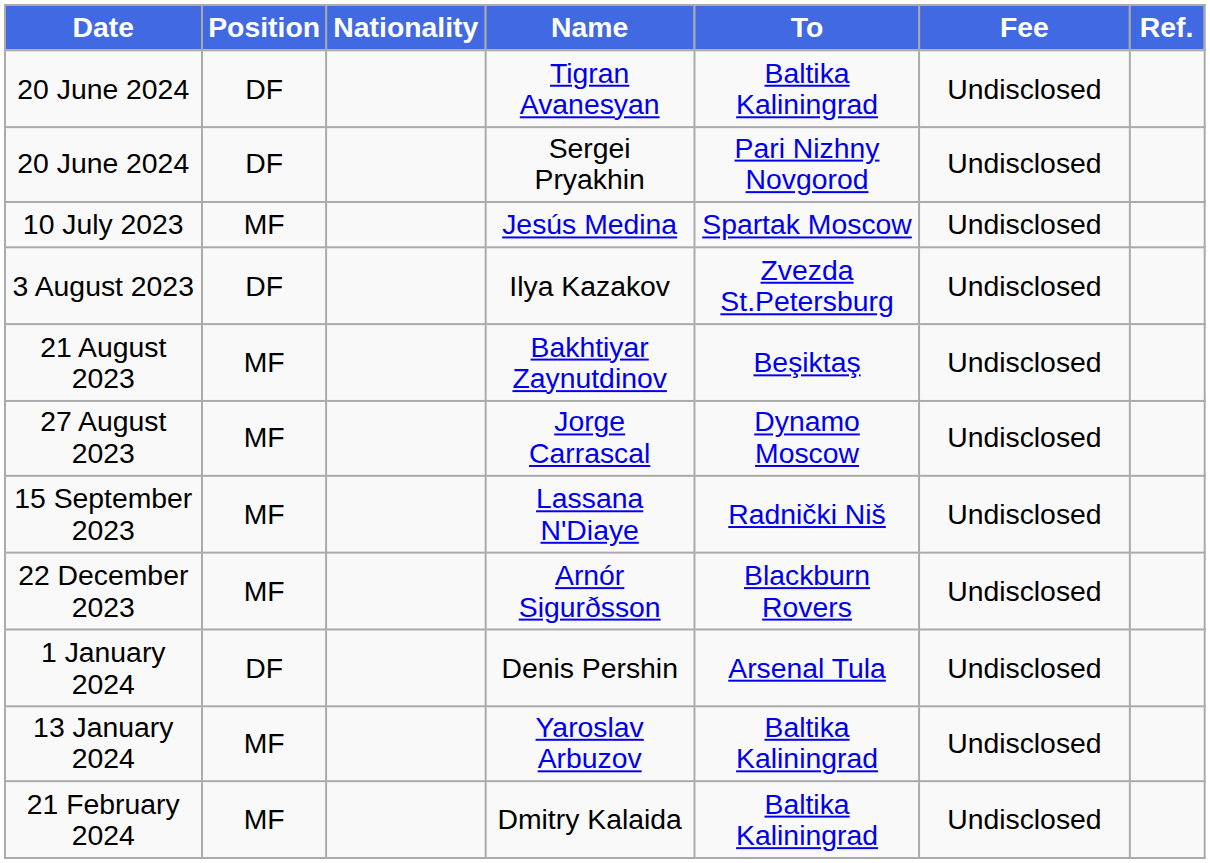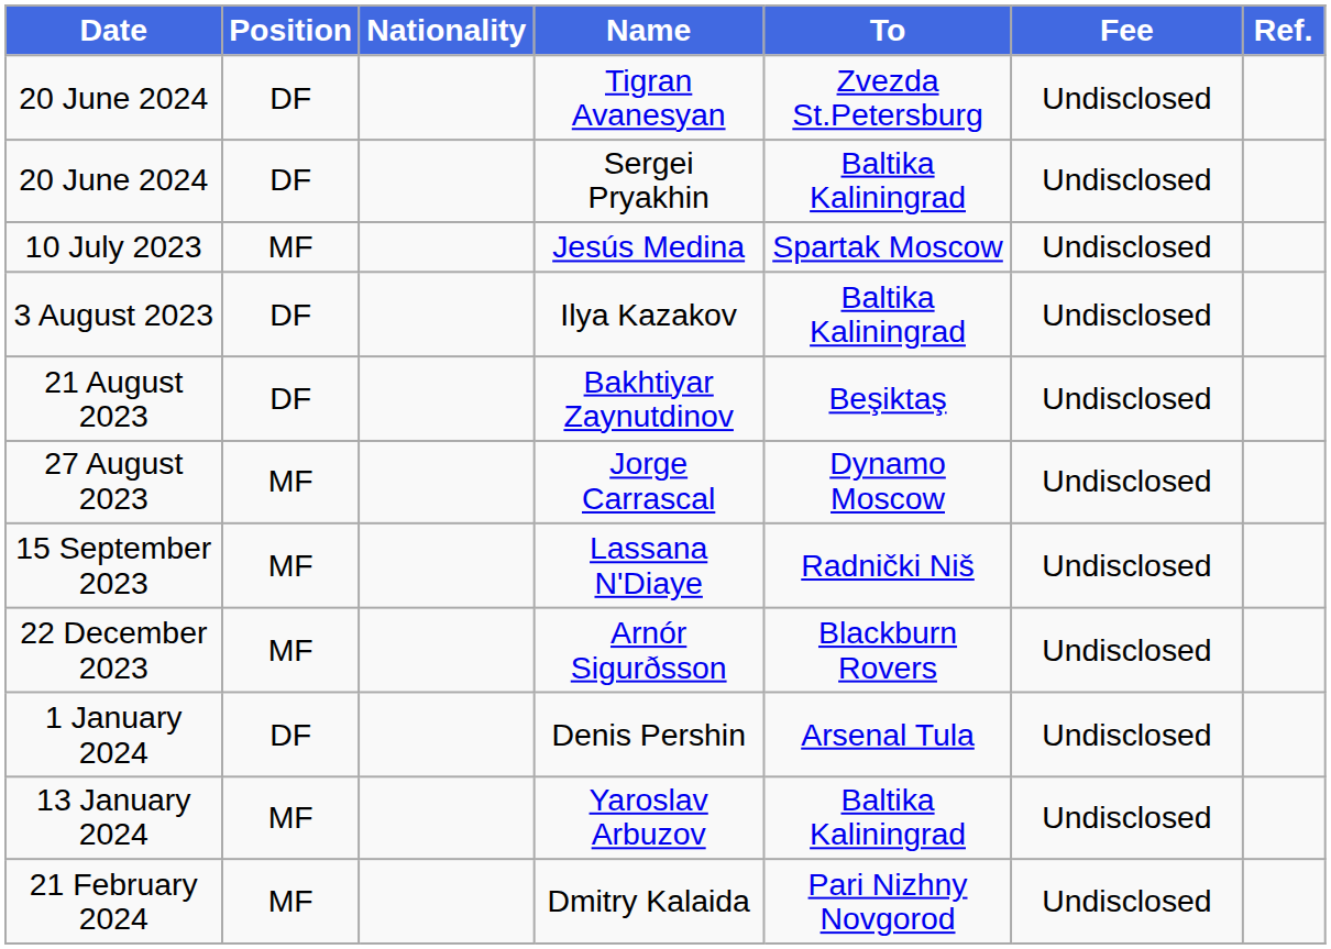 <table class="wikitable"  style="text-align:center; font-size:90%; ">
 <tr>
 <th style="background:#4169E1; color:white; width:200px;">Date</th>
 <th style="background:#4169E1; color:white; width:50px;">Position</th>
 <th style="background:#4169E1; color:white; width:50px;">Nationality</th>
 <th style="background:#4169E1; color:white; width:200px;">Name</th>
 <th style="background:#4169E1; color:white; width:200px;">To</th>
 <th style="background:#4169E1; color:white; width:200px;">Fee</th>
 <th style="background:#4169E1; color:white; width:50px;">Ref.</th>
 </tr>
 <tr>
 <td>20 June 2024</td>
 <td>DF</td>
 <td></td>
 <td><a href='#'>Tigran Avanesyan</a></td>
-<td><a href='#'>Baltika Kaliningrad</a></td>
+<td><a href='#'>Zvezda St.Petersburg</a></td>
 <td>Undisclosed</td>
 <td></td>
 </tr>
 <tr>
 <td>20 June 2024</td>
 <td>DF</td>
 <td></td>
 <td>Sergei Pryakhin</td>
-<td><a href='#'>Pari Nizhny Novgorod</a></td>
+<td><a href='#'>Baltika Kaliningrad</a></td>
 <td>Undisclosed</td>
 <td></td>
 </tr>
 <tr>
 <td>10 July 2023</td>
 <td>MF</td>
 <td></td>
 <td><a href='#'>Jesús Medina</a></td>
 <td><a href='#'>Spartak Moscow</a></td>
 <td>Undisclosed</td>
 <td></td>
 </tr>
 <tr>
 <td>3 August 2023</td>
 <td>DF</td>
 <td></td>
 <td>Ilya Kazakov</td>
-<td><a href='#'>Zvezda St.Petersburg</a></td>
+<td><a href='#'>Baltika Kaliningrad</a></td>
 <td>Undisclosed</td>
 <td></td>
 </tr>
 <tr>
 <td>21 August 2023</td>
-<td>MF</td>
+<td>DF</td>
 <td></td>
 <td><a href='#'>Bakhtiyar Zaynutdinov</a></td>
 <td><a href='#'>Beşiktaş</a></td>
 <td>Undisclosed</td>
 <td></td>
 </tr>
 <tr>
 <td>27 August 2023</td>
 <td>MF</td>
 <td></td>
 <td><a href='#'>Jorge Carrascal</a></td>
 <td><a href='#'>Dynamo Moscow</a></td>
 <td>Undisclosed</td>
 <td></td>
 </tr>
 <tr>
 <td>15 September 2023</td>
 <td>MF</td>
 <td></td>
 <td><a href='#'>Lassana N'Diaye</a></td>
 <td><a href='#'>Radnički Niš</a></td>
 <td>Undisclosed</td>
 <td></td>
 </tr>
 <tr>
 <td>22 December 2023</td>
 <td>MF</td>
 <td></td>
 <td><a href='#'>Arnór Sigurðsson</a></td>
 <td><a href='#'>Blackburn Rovers</a></td>
 <td>Undisclosed</td>
 <td></td>
 </tr>
 <tr>
 <td>1 January 2024</td>
 <td>DF</td>
 <td></td>
 <td>Denis Pershin</td>
 <td><a href='#'>Arsenal Tula</a></td>
 <td>Undisclosed</td>
 <td></td>
 </tr>
 <tr>
 <td>13 January 2024</td>
 <td>MF</td>
 <td></td>
 <td><a href='#'>Yaroslav Arbuzov</a></td>
 <td><a href='#'>Baltika Kaliningrad</a></td>
 <td>Undisclosed</td>
 <td></td>
 </tr>
 <tr>
 <td>21 February 2024</td>
 <td>MF</td>
 <td></td>
 <td>Dmitry Kalaida</td>
-<td><a href='#'>Baltika Kaliningrad</a></td>
+<td><a href='#'>Pari Nizhny Novgorod</a></td>
 <td>Undisclosed</td>
 <td></td>
 </tr>
 </table>
